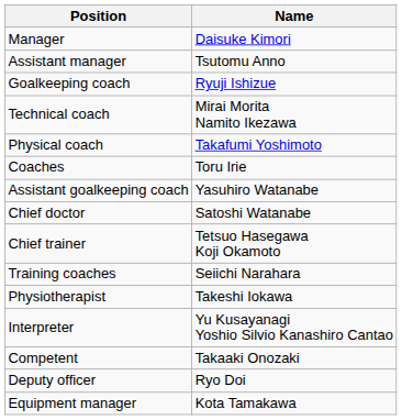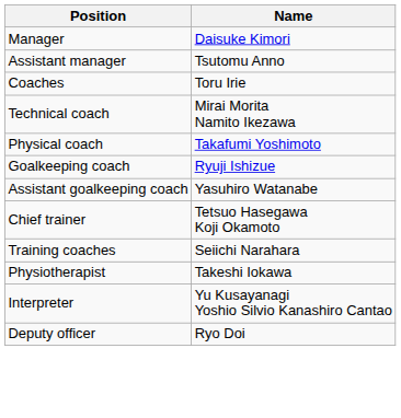 <table class="wikitable">
 <tr>
 <th>Position</th>
 <th>Name</th>
 </tr>
 <tr>
 <td>Manager</td>
 <td> <a href='#'>Daisuke Kimori</a></td>
 </tr>
 <tr>
 <td>Assistant manager</td>
 <td> Tsutomu Anno</td>
 </tr>
 <tr>
-<td>Goalkeeping coach</td>
-<td> <a href='#'>Ryuji Ishizue</a></td>
+<td>Coaches</td>
+<td> Toru Irie</td>
 </tr>
 <tr>
 <td>Technical coach</td>
 <td> Mirai Morita <br>  Namito Ikezawa</td>
 </tr>
 <tr>
 <td>Physical coach</td>
 <td> <a href='#'>Takafumi Yoshimoto</a></td>
 </tr>
 <tr>
-<td>Coaches</td>
-<td> Toru Irie</td>
+<td>Goalkeeping coach</td>
+<td> <a href='#'>Ryuji Ishizue</a></td>
 </tr>
 <tr>
 <td>Assistant goalkeeping coach</td>
 <td> Yasuhiro Watanabe</td>
-</tr>
-<tr>
-<td>Chief doctor</td>
-<td> Satoshi Watanabe</td>
 </tr>
 <tr>
 <td>Chief trainer</td>
 <td> Tetsuo Hasegawa <br>  Koji Okamoto</td>
 </tr>
 <tr>
 <td>Training coaches</td>
 <td> Seiichi Narahara</td>
 </tr>
 <tr>
 <td>Physiotherapist</td>
 <td> Takeshi Iokawa</td>
 </tr>
 <tr>
 <td>Interpreter</td>
 <td> Yu Kusayanagi <br>  Yoshio Silvio Kanashiro Cantao</td>
 </tr>
 <tr>
-<td>Competent</td>
-<td> Takaaki Onozaki</td>
-</tr>
-<tr>
 <td>Deputy officer</td>
 <td> Ryo Doi</td>
 </tr>
-<tr>
-<td>Equipment manager</td>
-<td> Kota Tamakawa</td>
-</tr>
 </table>
